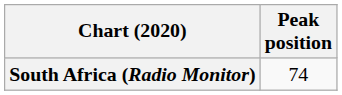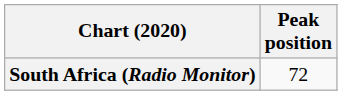 <table class="wikitable sortable plainrowheaders" style="text-align:center">
 <tr>
 <th scope="col">Chart (2020)</th>
 <th scope="col">Peak<br>position</th>
 </tr>
 <tr>
 <th scope="row">South Africa (<em>Radio Monitor</em>)</th>
-<td align="center">74</td>
+<td align="center">72</td>
 </tr>
 </table>
